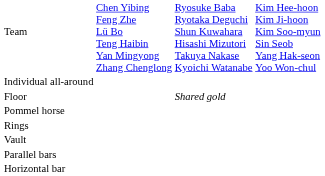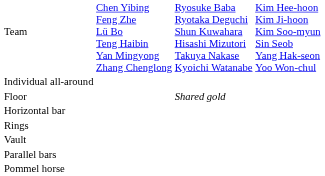 <table>
 <tr>
 <td>Team<br></td>
 <td><br><a href='#'>Chen Yibing</a><br><a href='#'>Feng Zhe</a><br><a href='#'>Lü Bo</a><br><a href='#'>Teng Haibin</a><br><a href='#'>Yan Mingyong</a><br><a href='#'>Zhang Chenglong</a></td>
 <td><br><a href='#'>Ryosuke Baba</a><br><a href='#'>Ryotaka Deguchi</a><br><a href='#'>Shun Kuwahara</a><br><a href='#'>Hisashi Mizutori</a><br><a href='#'>Takuya Nakase</a><br><a href='#'>Kyoichi Watanabe</a></td>
 <td><br><a href='#'>Kim Hee-hoon</a><br><a href='#'>Kim Ji-hoon</a><br><a href='#'>Kim Soo-myun</a><br><a href='#'>Sin Seob</a><br><a href='#'>Yang Hak-seon</a><br><a href='#'>Yoo Won-chul</a></td>
 </tr>
 <tr>
 <td>Individual all-around<br></td>
 <td></td>
 <td></td>
 <td></td>
 </tr>
 <tr>
 <td rowspan=2>Floor<br></td>
 <td></td>
 <td rowspan=2><em>Shared gold</em></td>
 <td rowspan=2></td>
 </tr>
 <tr>
 <td></td>
 </tr>
 <tr>
-<td>Pommel horse<br></td>
+<td>Horizontal bar<br></td>
 <td></td>
 <td></td>
 <td></td>
 </tr>
 <tr>
 <td>Rings<br></td>
 <td></td>
 <td></td>
 <td></td>
 </tr>
 <tr>
 <td>Vault<br></td>
 <td></td>
 <td></td>
 <td></td>
 </tr>
 <tr>
 <td>Parallel bars<br></td>
 <td></td>
 <td></td>
 <td></td>
 </tr>
 <tr>
-<td>Horizontal bar<br></td>
+<td>Pommel horse<br></td>
 <td></td>
 <td></td>
 <td></td>
 </tr>
 </table>
